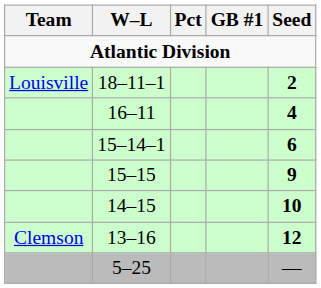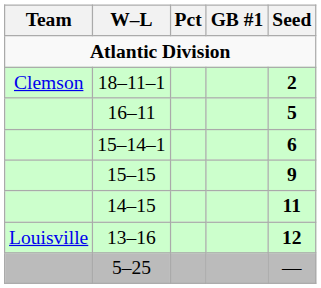 <table class="wikitable" style="float:left; margin-right:1em; text-align:center;">
 <tr>
 <th>Team</th>
 <th>W–L</th>
 <th>Pct</th>
 <th>GB #1</th>
 <th>Seed<br></th>
 </tr>
 <tr>
 <td colspan="7" align="center"><strong>Atlantic Division</strong></td>
 </tr>
 <tr bgcolor=ccffcc>
-<td><a href='#'>Louisville</a></td>
+<td><a href='#'>Clemson</a></td>
 <td>18–11–1</td>
 <td></td>
 <td></td>
 <td><strong>2</strong></td>
 </tr>
 <tr bgcolor=ccffcc>
 <td></td>
 <td>16–11</td>
 <td></td>
 <td></td>
-<td><strong>4</strong></td>
+<td><strong>5</strong></td>
 </tr>
 <tr bgcolor=ccffcc>
 <td></td>
 <td>15–14–1</td>
 <td></td>
 <td></td>
 <td><strong>6</strong></td>
 </tr>
 <tr bgcolor=ccffcc>
 <td></td>
 <td>15–15</td>
 <td></td>
 <td></td>
 <td><strong>9</strong></td>
 </tr>
 <tr bgcolor=ccffcc>
 <td></td>
 <td>14–15</td>
 <td></td>
 <td></td>
-<td><strong>10</strong></td>
+<td><strong>11</strong></td>
 </tr>
 <tr bgcolor=ccffcc>
-<td><a href='#'>Clemson</a></td>
+<td><a href='#'>Louisville</a></td>
 <td>13–16</td>
 <td></td>
 <td></td>
 <td><strong>12</strong></td>
 </tr>
 <tr bgcolor=bbbbbb>
 <td></td>
 <td>5–25</td>
 <td></td>
 <td></td>
 <td>—</td>
 </tr>
 </table>
